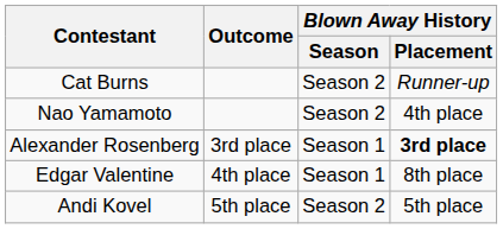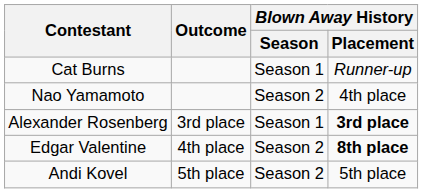 <table class="wikitable sortable" border="2" style="text-align:center;">
 <tr>
 <th rowspan=2>Contestant</th>
 <th rowspan=2>Outcome</th>
 <th colspan=2><em>Blown Away</em> History</th>
 </tr>
 <tr>
 <th>Season</th>
 <th>Placement</th>
 </tr>
 <tr>
 <td>Cat Burns</td>
 <td><strong></strong></td>
-<td>Season 2</td>
+<td>Season 1</td>
 <td><em>Runner-up</em></td>
 </tr>
 <tr>
 <td>Nao Yamamoto</td>
 <td><em></em></td>
 <td>Season 2</td>
 <td>4th place</td>
 </tr>
 <tr>
 <td>Alexander Rosenberg</td>
 <td>3rd place</td>
 <td>Season 1</td>
 <td><strong>3rd place</strong></td>
 </tr>
 <tr>
 <td>Edgar Valentine</td>
 <td>4th place</td>
-<td>Season 1</td>
-<td>8th place</td>
+<td>Season 2</td>
+<td><strong>8th place</strong></td>
 </tr>
 <tr>
 <td>Andi Kovel</td>
 <td>5th place</td>
 <td>Season 2</td>
 <td>5th place</td>
 </tr>
 </table>
